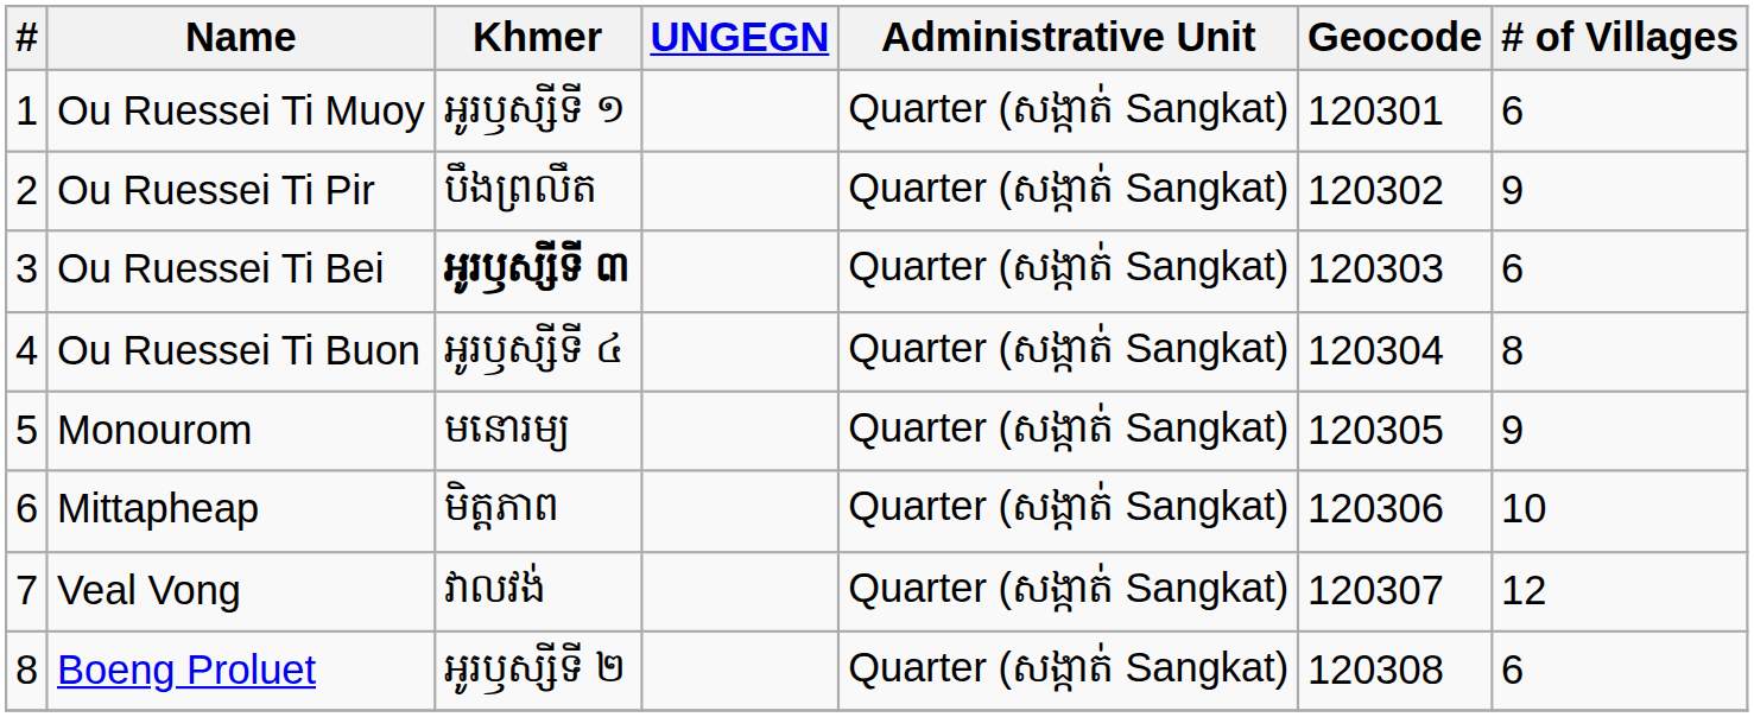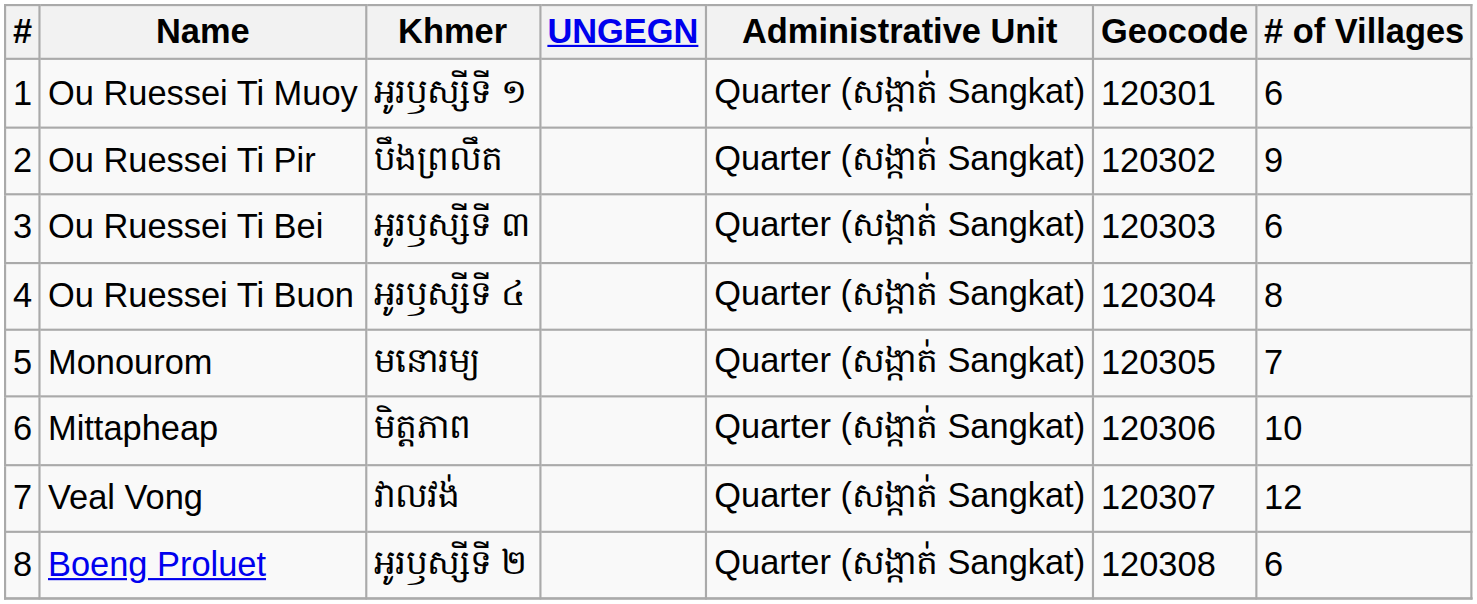 <table class="wikitable sortable">
 <tr>
 <th>#</th>
 <th>Name</th>
 <th>Khmer</th>
 <th><a href='#'>UNGEGN</a></th>
 <th>Administrative Unit</th>
 <th>Geocode</th>
 <th># of Villages</th>
 </tr>
 <tr>
 <td>1</td>
 <td>Ou Ruessei Ti Muoy</td>
 <td>អូរឫស្សីទី ១</td>
 <td></td>
 <td>Quarter (សង្កាត់ Sangkat)</td>
 <td>120301</td>
 <td>6</td>
 </tr>
 <tr>
 <td>2</td>
 <td>Ou Ruessei Ti Pir</td>
 <td>បឹងព្រលឹត</td>
 <td></td>
 <td>Quarter (សង្កាត់ Sangkat)</td>
 <td>120302</td>
 <td>9</td>
 </tr>
 <tr>
 <td>3</td>
 <td>Ou Ruessei Ti Bei</td>
-<td><strong>អូរឫស្សីទី ៣</strong></td>
+<td>អូរឫស្សីទី ៣</td>
 <td></td>
 <td>Quarter (សង្កាត់ Sangkat)</td>
 <td>120303</td>
 <td>6</td>
 </tr>
 <tr>
 <td>4</td>
 <td>Ou Ruessei Ti Buon</td>
 <td>អូរឫស្សីទី ៤</td>
 <td></td>
 <td>Quarter (សង្កាត់ Sangkat)</td>
 <td>120304</td>
 <td>8</td>
 </tr>
 <tr>
 <td>5</td>
 <td>Monourom</td>
 <td>មនោរម្យ</td>
 <td></td>
 <td>Quarter (សង្កាត់ Sangkat)</td>
 <td>120305</td>
-<td>9</td>
+<td>7</td>
 </tr>
 <tr>
 <td>6</td>
 <td>Mittapheap</td>
 <td>មិត្ដភាព</td>
 <td></td>
 <td>Quarter (សង្កាត់ Sangkat)</td>
 <td>120306</td>
 <td>10</td>
 </tr>
 <tr>
 <td>7</td>
 <td>Veal Vong</td>
 <td>វាលវង់</td>
 <td></td>
 <td>Quarter (សង្កាត់ Sangkat)</td>
 <td>120307</td>
 <td>12</td>
 </tr>
 <tr>
 <td>8</td>
 <td><a href='#'>Boeng Proluet</a></td>
 <td>អូរឫស្សីទី ២</td>
 <td></td>
 <td>Quarter (សង្កាត់ Sangkat)</td>
 <td>120308</td>
 <td>6</td>
 </tr>
 <tr>
 </tr>
 </table>
